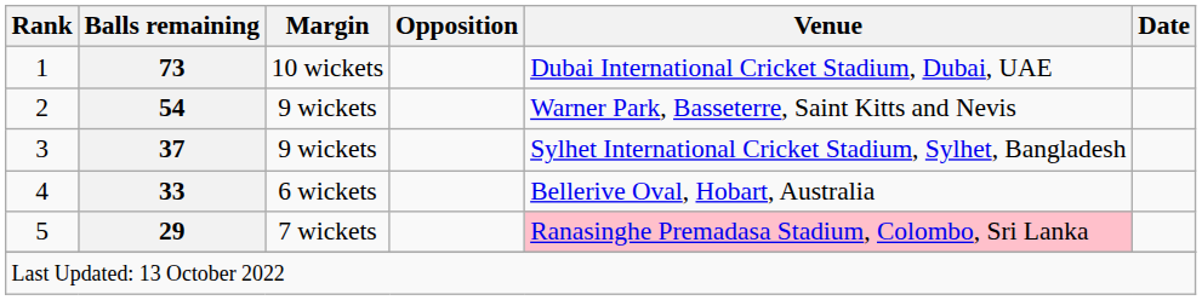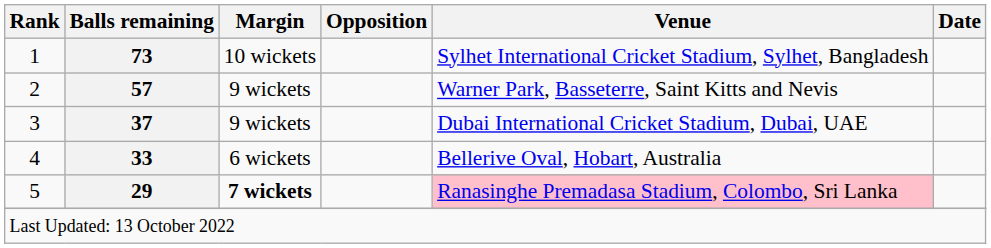 <table class="wikitable plainrowheaders sortable">
 <tr>
 <th scope=col>Rank</th>
 <th scope=col>Balls remaining</th>
 <th scope=col>Margin</th>
 <th scope=col>Opposition</th>
 <th scope=col>Venue</th>
 <th scope=col>Date</th>
 </tr>
 <tr>
 <td align=center>1</td>
 <th scope=row style=text-align:center>73</th>
 <td scope=row style=text-align:center;>10 wickets</td>
 <td></td>
-<td><a href='#'>Dubai International Cricket Stadium</a>, <a href='#'>Dubai</a>, UAE</td>
+<td><a href='#'>Sylhet International Cricket Stadium</a>, <a href='#'>Sylhet</a>, Bangladesh</td>
 <td></td>
 </tr>
 <tr>
 <td align=center>2</td>
-<th scope=row style=text-align:center>54</th>
+<th scope=row style=text-align:center>57</th>
 <td scope=row style=text-align:center;>9 wickets</td>
 <td></td>
 <td><a href='#'>Warner Park</a>, <a href='#'>Basseterre</a>, Saint Kitts and Nevis</td>
 <td></td>
 </tr>
 <tr>
 <td align=center>3</td>
 <th scope=row style=text-align:center>37</th>
 <td scope=row style=text-align:center;>9 wickets</td>
 <td></td>
-<td><a href='#'>Sylhet International Cricket Stadium</a>, <a href='#'>Sylhet</a>, Bangladesh</td>
+<td><a href='#'>Dubai International Cricket Stadium</a>, <a href='#'>Dubai</a>, UAE</td>
 <td> </td>
 </tr>
 <tr>
 <td align=center>4</td>
 <th scope=row style=text-align:center>33</th>
 <td scope=row style=text-align:center;>6 wickets</td>
 <td></td>
 <td><a href='#'>Bellerive Oval</a>, <a href='#'>Hobart</a>, Australia</td>
 <td></td>
 </tr>
 <tr>
 <td align=center>5</td>
 <th scope=row style=text-align:center>29</th>
-<td scope=row style=text-align:center;>7 wickets</td>
+<td scope=row style=text-align:center;><strong>7 wickets</strong></td>
 <td></td>
 <td style="background: pink;"><a href='#'>Ranasinghe Premadasa Stadium</a>, <a href='#'>Colombo</a>, Sri Lanka</td>
 <td> </td>
 </tr>
 <tr>
 </tr>
 <tr class=sortbottom>
 <td colspan=6><small>Last Updated: 13 October 2022</small></td>
 </tr>
 </table>
